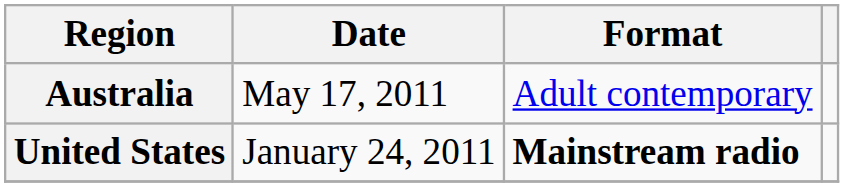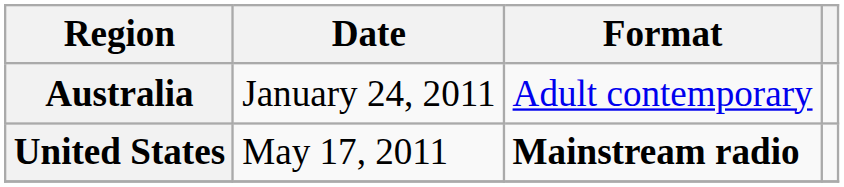 <table class="wikitable plainrowheaders">
 <tr>
 <th scope="col">Region</th>
 <th scope="col">Date</th>
 <th scope="col">Format</th>
 <th scope="col"></th>
 </tr>
 <tr>
 <th scope="row">Australia</th>
-<td>May 17, 2011</td>
+<td>January 24, 2011</td>
 <td><a href='#'>Adult contemporary</a></td>
 <td></td>
 </tr>
 <tr>
 <th scope="row">United States</th>
-<td>January 24, 2011</td>
+<td>May 17, 2011</td>
 <td><strong>Mainstream radio</strong></td>
 <td></td>
 </tr>
 <tr>
 </tr>
 </table>
